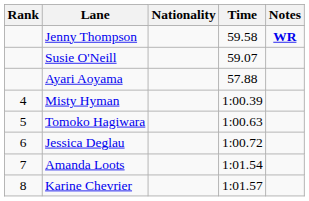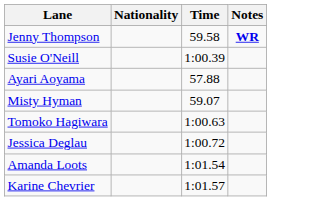 <table class="wikitable sortable" style="text-align:center">
 <tr>
-<th>Rank</th>
 <th>Lane</th>
 <th>Nationality</th>
 <th>Time</th>
 <th>Notes</th>
 </tr>
 <tr>
-<td></td>
 <td align=left><a href='#'>Jenny Thompson</a></td>
 <td align=left></td>
 <td>59.58</td>
 <td><strong><a href='#'>WR</a></strong></td>
 </tr>
 <tr>
-<td></td>
 <td align=left><a href='#'>Susie O'Neill</a></td>
 <td align=left></td>
-<td>59.07</td>
+<td>1:00.39</td>
 <td></td>
 </tr>
 <tr>
-<td></td>
 <td align=left><a href='#'>Ayari Aoyama</a></td>
 <td align=left></td>
 <td>57.88</td>
 <td></td>
 </tr>
 <tr>
-<td>4</td>
 <td align=left><a href='#'>Misty Hyman</a></td>
 <td align=left></td>
-<td>1:00.39</td>
+<td>59.07</td>
 <td></td>
 </tr>
 <tr>
-<td>5</td>
 <td align=left><a href='#'>Tomoko Hagiwara</a></td>
 <td align=left></td>
 <td>1:00.63</td>
 <td></td>
 </tr>
 <tr>
-<td>6</td>
 <td align=left><a href='#'>Jessica Deglau</a></td>
 <td align=left></td>
 <td>1:00.72</td>
 <td></td>
 </tr>
 <tr>
-<td>7</td>
 <td align=left><a href='#'>Amanda Loots</a></td>
 <td align=left></td>
 <td>1:01.54</td>
 <td></td>
 </tr>
 <tr>
-<td>8</td>
 <td align=left><a href='#'>Karine Chevrier</a></td>
 <td align=left></td>
 <td>1:01.57</td>
 <td></td>
 </tr>
 </table>
